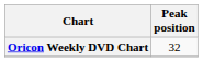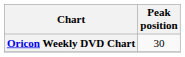 <table class="wikitable plainrowheaders" style="text-align:center;">
 <tr>
 <th>Chart</th>
 <th>Peak<br>position</th>
 </tr>
 <tr>
 <th scope="row"><a href='#'>Oricon</a> Weekly DVD Chart</th>
-<td>32</td>
+<td>30</td>
 </tr>
 <tr>
 </tr>
 </table>
